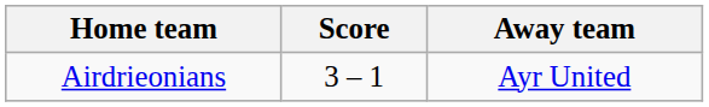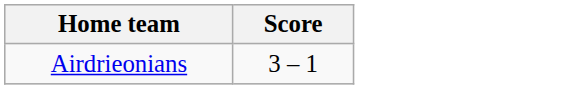 <table class="wikitable" style="text-align: center">
 <tr>
 <th width=140>Home team</th>
 <th width=70>Score</th>
-<th width=140>Away team</th>
 </tr>
 <tr>
 <td><a href='#'>Airdrieonians</a></td>
 <td>3 – 1</td>
-<td><a href='#'>Ayr United</a></td>
 </tr>
 </table>
